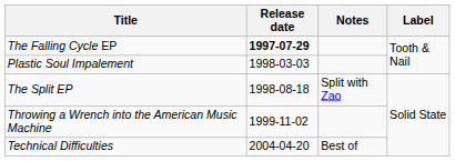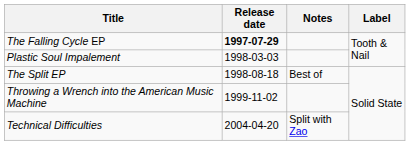 <table class="wikitable">
 <tr>
 <th>Title</th>
 <th>Release date</th>
 <th>Notes</th>
 <th>Label</th>
 </tr>
 <tr>
 <td><em>The Falling Cycle</em> EP</td>
 <td><strong>1997-07-29</strong></td>
 <td></td>
 <td rowspan="2">Tooth & Nail</td>
 </tr>
 <tr>
 <td><em>Plastic Soul Impalement</em></td>
 <td>1998-03-03</td>
 <td></td>
 </tr>
 <tr>
 <td><em>The Split EP</em></td>
 <td>1998-08-18</td>
-<td>Split with <a href='#'>Zao</a></td>
+<td>Best of</td>
 <td rowspan="3">Solid State</td>
 </tr>
 <tr>
 <td><em>Throwing a Wrench into the American Music Machine</em></td>
 <td>1999-11-02</td>
 <td></td>
 </tr>
 <tr>
 <td><em>Technical Difficulties</em></td>
 <td>2004-04-20</td>
-<td>Best of</td>
+<td>Split with <a href='#'>Zao</a></td>
 </tr>
 </table>
